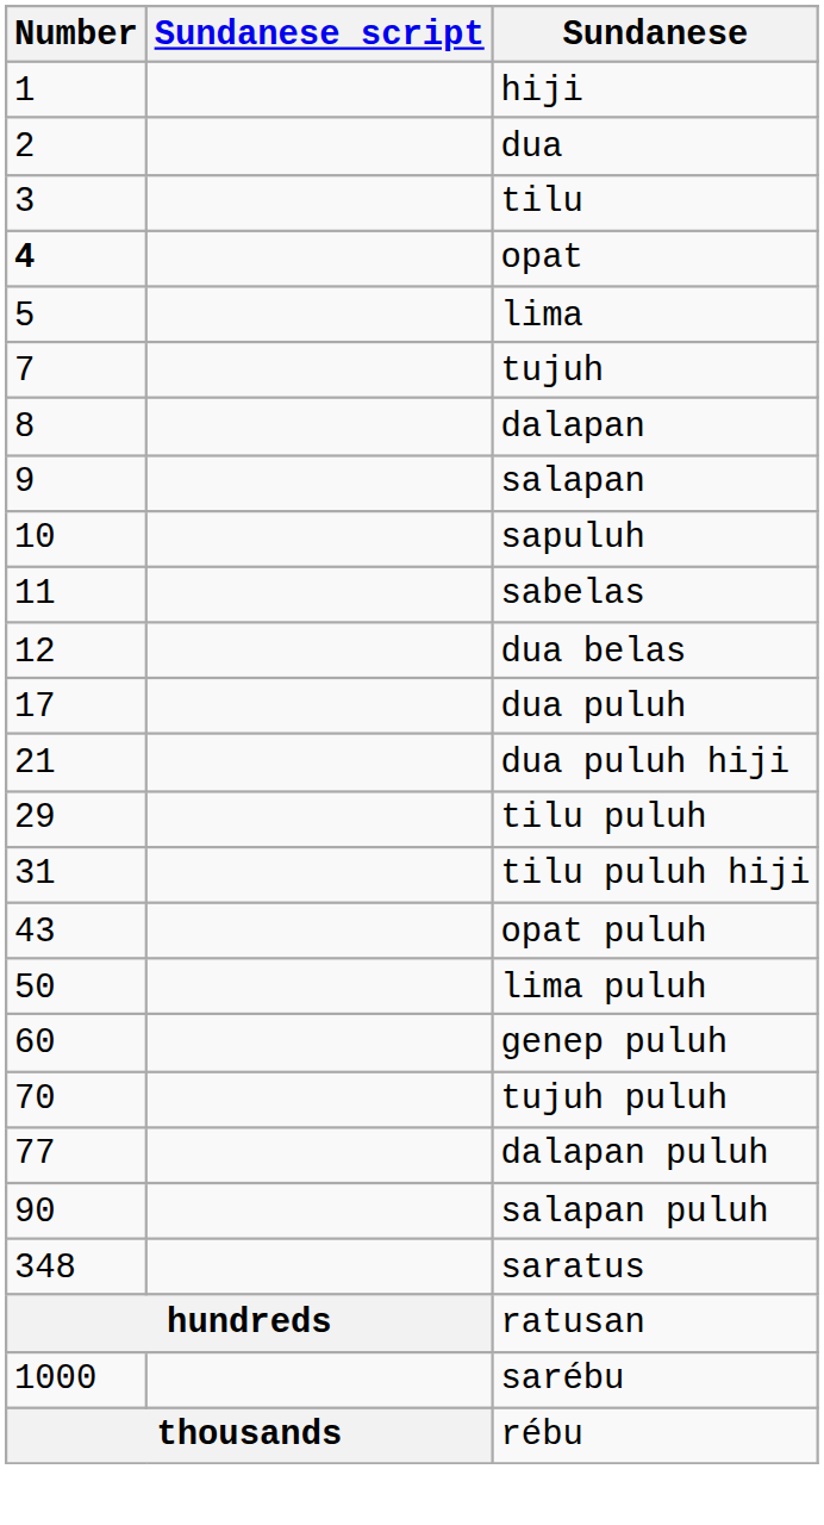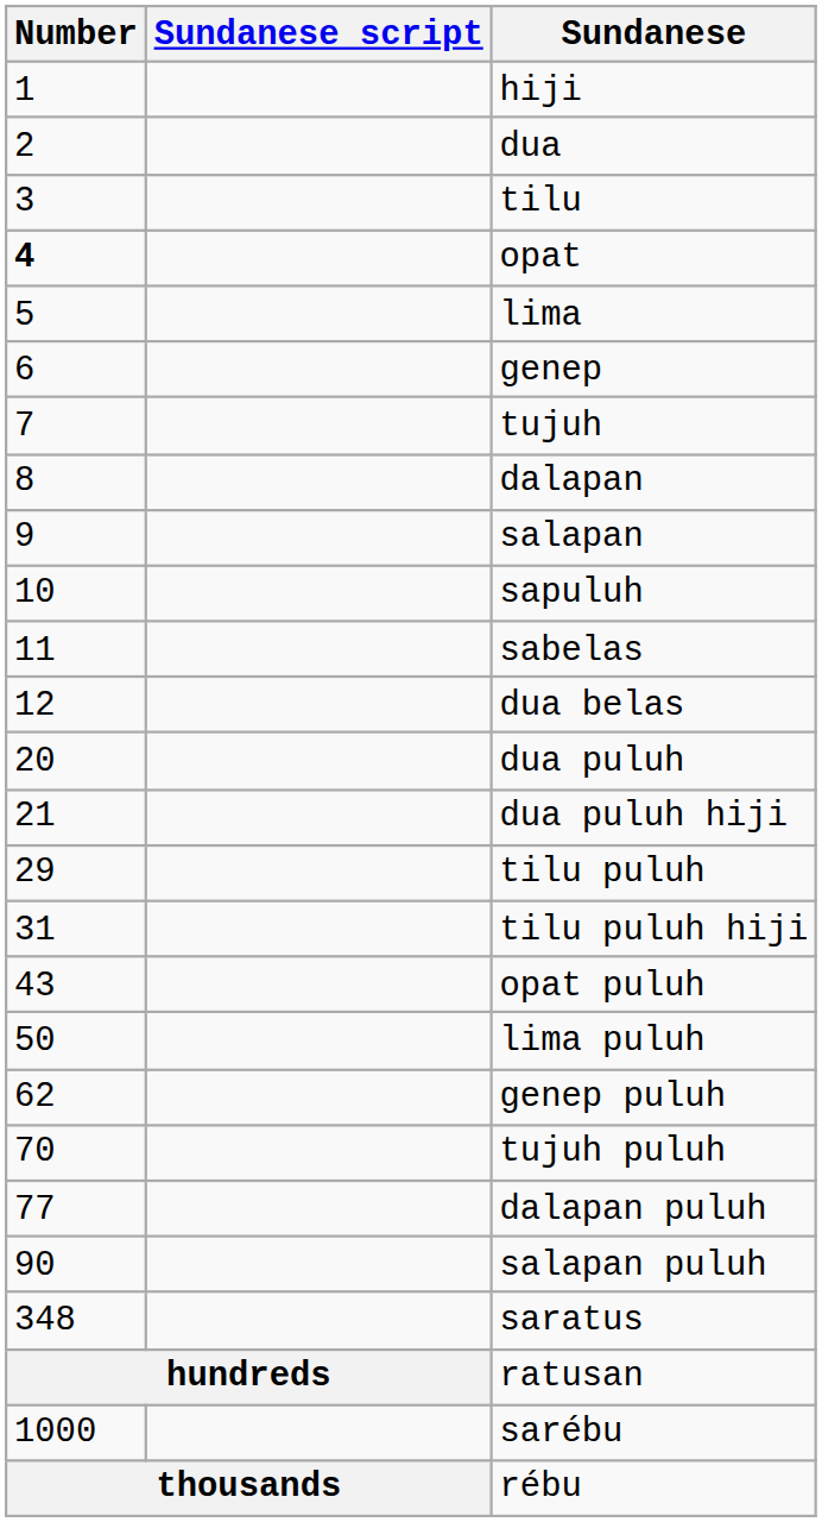 <table class="wikitable">
 <tr>
 <th>Number</th>
 <th><a href='#'>Sundanese script</a></th>
 <th>Sundanese</th>
 </tr>
 <tr>
 <td>1</td>
 <td></td>
 <td>hiji</td>
 </tr>
 <tr>
 <td>2</td>
 <td></td>
 <td>dua</td>
 </tr>
 <tr>
 <td>3</td>
 <td></td>
 <td>tilu</td>
 </tr>
 <tr>
 <td><strong>4</strong></td>
 <td></td>
 <td>opat</td>
 </tr>
 <tr>
 <td>5</td>
 <td></td>
 <td>lima</td>
 </tr>
 <tr>
+<td>6</td>
+<td></td>
+<td>genep</td>
+</tr>
+<tr>
 <td>7</td>
 <td></td>
 <td>tujuh</td>
 </tr>
 <tr>
 <td>8</td>
 <td></td>
 <td>dalapan</td>
 </tr>
 <tr>
 <td>9</td>
 <td></td>
 <td>salapan</td>
 </tr>
 <tr>
 <td>10</td>
 <td></td>
 <td>sapuluh</td>
 </tr>
 <tr>
 <td>11</td>
 <td></td>
 <td>sabelas</td>
 </tr>
 <tr>
 <td>12</td>
 <td></td>
 <td>dua belas</td>
 </tr>
 <tr>
-<td>17</td>
+<td>20</td>
 <td></td>
 <td>dua puluh</td>
 </tr>
 <tr>
 <td>21</td>
 <td></td>
 <td>dua puluh hiji</td>
 </tr>
 <tr>
 <td>29</td>
 <td></td>
 <td>tilu puluh</td>
 </tr>
 <tr>
 <td>31</td>
 <td></td>
 <td>tilu puluh hiji</td>
 </tr>
 <tr>
 <td>43</td>
 <td></td>
 <td>opat puluh</td>
 </tr>
 <tr>
 <td>50</td>
 <td></td>
 <td>lima puluh</td>
 </tr>
 <tr>
-<td>60</td>
+<td>62</td>
 <td></td>
 <td>genep puluh</td>
 </tr>
 <tr>
 <td>70</td>
 <td></td>
 <td>tujuh puluh</td>
 </tr>
 <tr>
 <td>77</td>
 <td></td>
 <td>dalapan puluh</td>
 </tr>
 <tr>
 <td>90</td>
 <td></td>
 <td>salapan puluh</td>
 </tr>
 <tr>
 <td>348</td>
 <td></td>
 <td>saratus</td>
 </tr>
 <tr>
 <th colspan="2">hundreds</th>
 <td>ratusan</td>
 </tr>
 <tr>
 <td>1000</td>
 <td></td>
 <td>sarébu</td>
 </tr>
 <tr>
 <th colspan="2">thousands</th>
 <td>rébu</td>
 </tr>
 </table>
